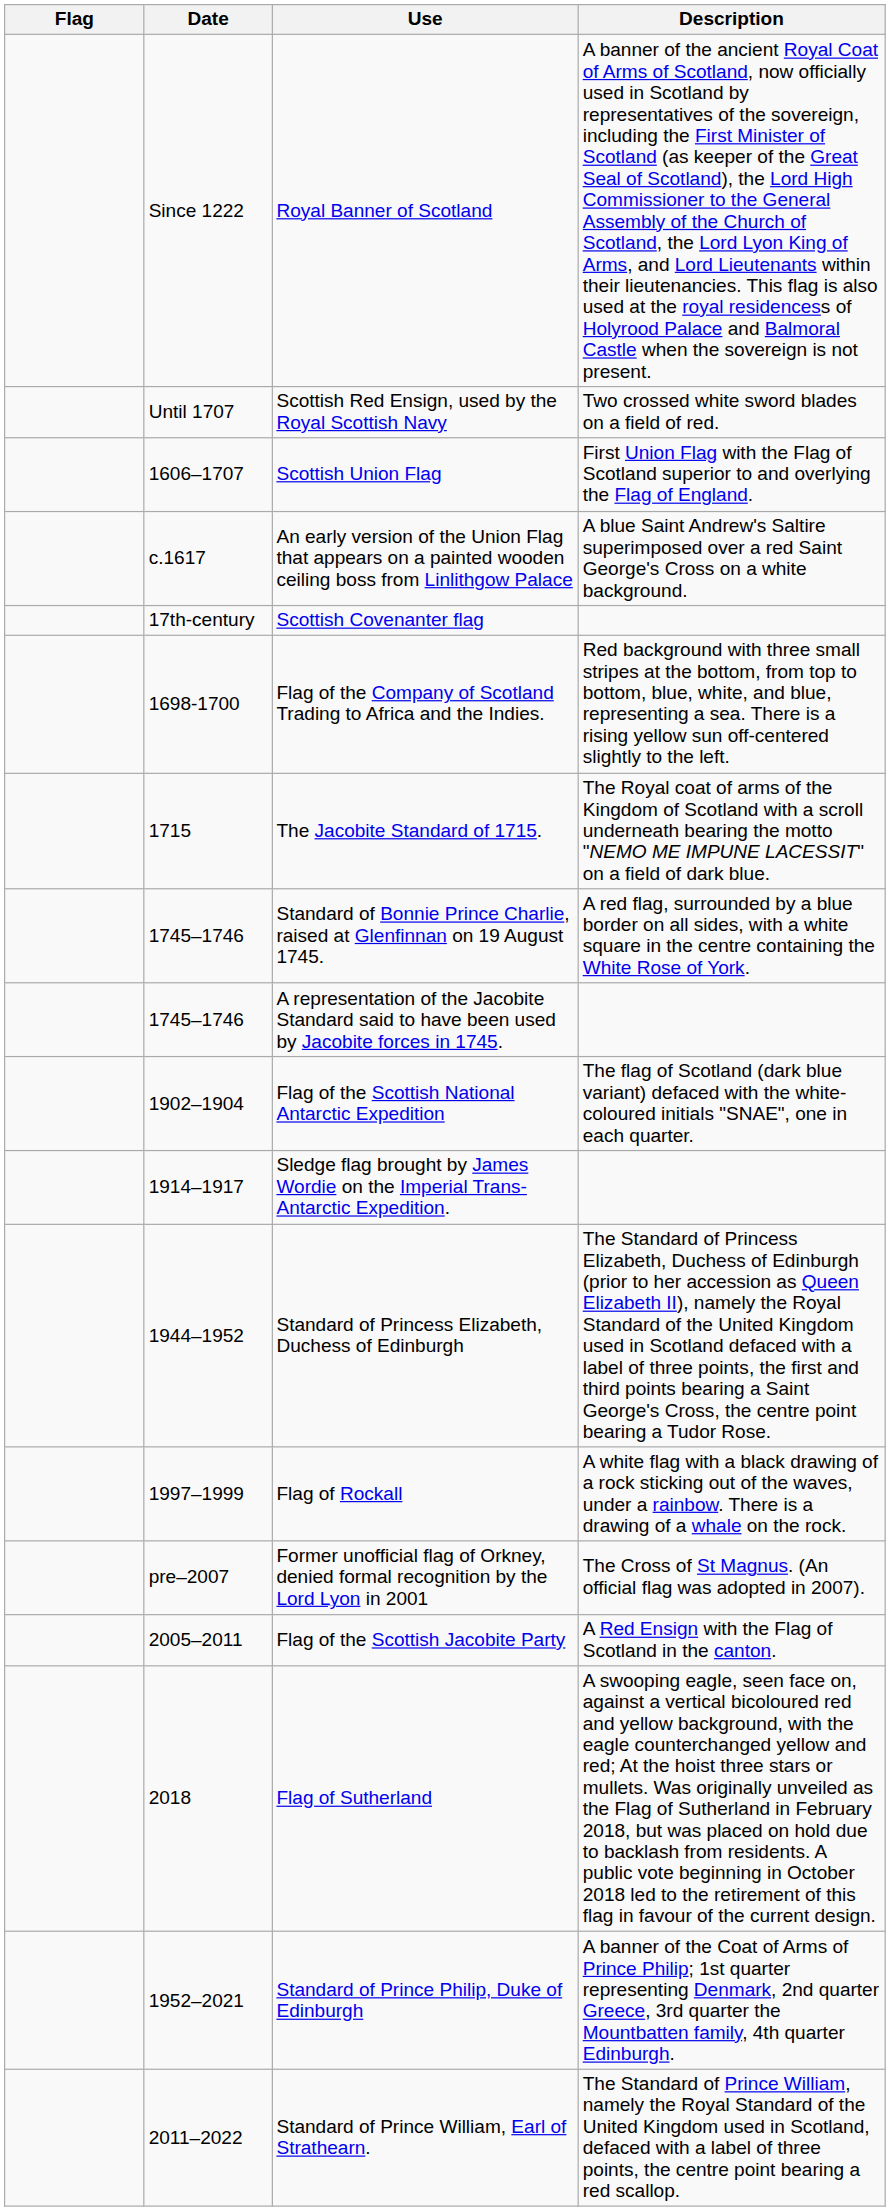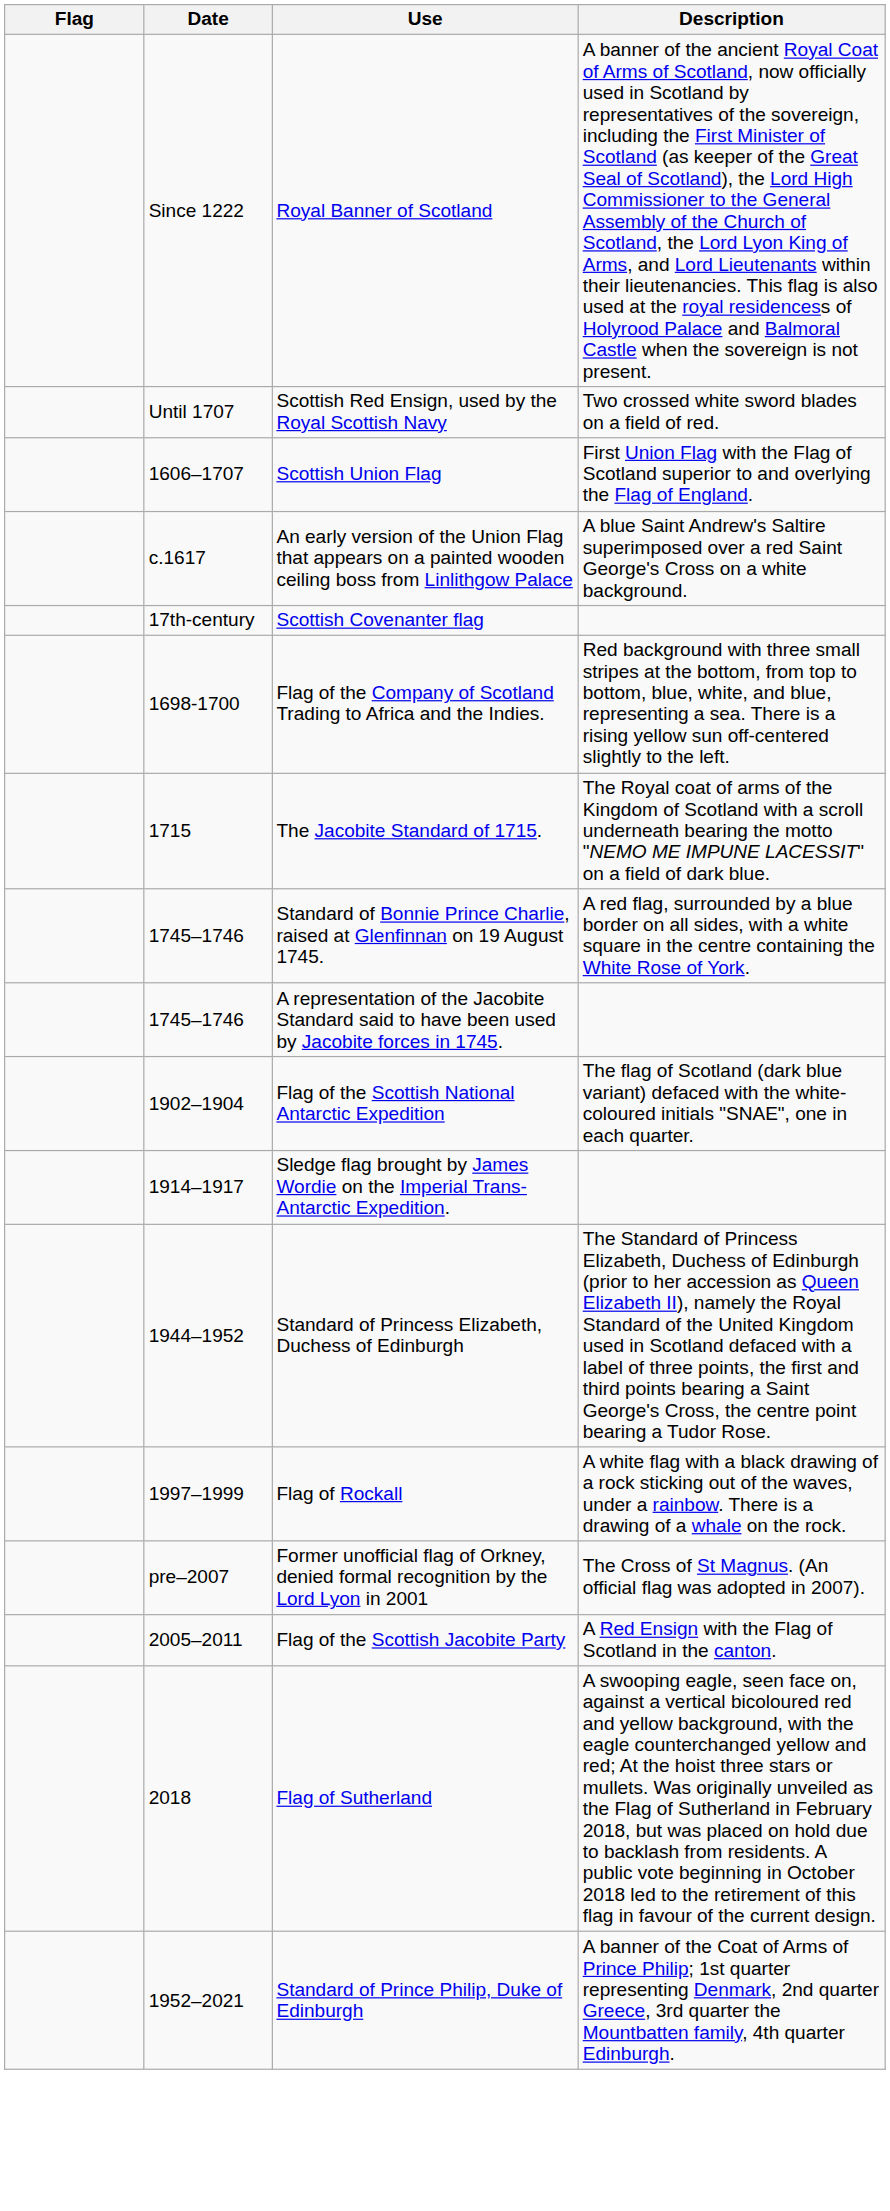 <table class="wikitable">
 <tr style="background:#efefef;">
 <th style="width:110px;">Flag</th>
 <th style="width:100px;">Date</th>
 <th style="width:250px;">Use</th>
 <th style="width:250px;">Description</th>
 </tr>
 <tr>
 <td></td>
 <td>Since 1222</td>
 <td><a href='#'>Royal Banner of Scotland</a></td>
 <td>A banner of the ancient <a href='#'>Royal Coat of Arms of Scotland</a>, now officially used in Scotland by representatives of the sovereign, including the <a href='#'>First Minister of Scotland</a> (as keeper of the <a href='#'>Great Seal of Scotland</a>), the <a href='#'>Lord High Commissioner to the General Assembly of the Church of Scotland</a>, the <a href='#'>Lord Lyon King of Arms</a>, and <a href='#'>Lord Lieutenants</a> within their lieutenancies. This flag is also used at the <a href='#'>royal residences</a>s of <a href='#'>Holyrood Palace</a> and <a href='#'>Balmoral Castle</a> when the sovereign is not present.</td>
 </tr>
 <tr>
 <td></td>
 <td>Until 1707</td>
 <td>Scottish Red Ensign, used by the <a href='#'>Royal Scottish Navy</a></td>
 <td>Two crossed white sword blades on a field of red.</td>
 </tr>
 <tr>
 <td></td>
 <td>1606–1707</td>
 <td><a href='#'>Scottish Union Flag</a></td>
 <td>First <a href='#'>Union Flag</a> with the Flag of Scotland superior to and overlying the <a href='#'>Flag of England</a>.</td>
 </tr>
 <tr>
 <td></td>
 <td>c.1617</td>
 <td>An early version of the Union Flag that appears on a painted wooden ceiling boss from <a href='#'>Linlithgow Palace</a></td>
 <td>A blue Saint Andrew's Saltire superimposed over a red Saint George's Cross on a white background.</td>
 </tr>
 <tr>
 <td></td>
 <td>17th-century</td>
 <td><a href='#'>Scottish Covenanter flag</a></td>
 <td></td>
 </tr>
 <tr>
 <td></td>
 <td>1698-1700</td>
 <td>Flag of the <a href='#'>Company of Scotland</a> Trading to Africa and the Indies.</td>
 <td>Red background with three small stripes at the bottom, from top to bottom, blue, white, and blue, representing a sea. There is a rising yellow sun off-centered slightly to the left.</td>
 </tr>
 <tr>
 <td></td>
 <td>1715</td>
 <td>The <a href='#'>Jacobite Standard of 1715</a>.</td>
 <td>The Royal coat of arms of the Kingdom of Scotland with a scroll underneath bearing the motto "<em>NEMO ME IMPUNE LACESSIT</em>" on a field of dark blue.</td>
 </tr>
 <tr>
 <td></td>
 <td>1745–1746</td>
 <td>Standard of <a href='#'>Bonnie Prince Charlie</a>, raised at <a href='#'>Glenfinnan</a> on 19 August 1745.</td>
 <td>A red flag, surrounded by a blue border on all sides, with a white square in the centre containing the <a href='#'>White Rose of York</a>.</td>
 </tr>
 <tr>
 <td></td>
 <td>1745–1746</td>
 <td>A representation of the Jacobite Standard said to have been used by <a href='#'>Jacobite forces in 1745</a>.</td>
 <td></td>
 </tr>
 <tr>
 <td></td>
 <td>1902–1904</td>
 <td>Flag of the <a href='#'>Scottish National Antarctic Expedition</a></td>
 <td>The flag of Scotland (dark blue variant) defaced with the white-coloured initials "SNAE", one in each quarter.</td>
 </tr>
 <tr>
 <td></td>
 <td>1914–1917</td>
 <td>Sledge flag brought by <a href='#'>James Wordie</a> on the <a href='#'>Imperial Trans-Antarctic Expedition</a>.</td>
 <td></td>
 </tr>
 <tr>
 <td></td>
 <td>1944–1952</td>
 <td>Standard of Princess Elizabeth, Duchess of Edinburgh</td>
 <td>The Standard of Princess Elizabeth, Duchess of Edinburgh (prior to her accession as <a href='#'>Queen Elizabeth II</a>), namely the Royal Standard of the United Kingdom used in Scotland defaced with a label of three points, the first and third points bearing a Saint George's Cross, the centre point bearing a Tudor Rose.</td>
 </tr>
 <tr>
 <td></td>
 <td>1997–1999</td>
 <td>Flag of <a href='#'>Rockall</a></td>
 <td>A white flag with a black drawing of a rock sticking out of the waves, under a <a href='#'>rainbow</a>. There is a drawing of a <a href='#'>whale</a> on the rock.</td>
 </tr>
 <tr>
 <td></td>
 <td>pre–2007</td>
 <td>Former unofficial flag of Orkney, denied formal recognition by the <a href='#'>Lord Lyon</a> in 2001</td>
 <td>The Cross of <a href='#'>St Magnus</a>. (An official flag was adopted in 2007).</td>
 </tr>
 <tr>
 <td></td>
 <td>2005–2011</td>
 <td>Flag of the <a href='#'>Scottish Jacobite Party</a></td>
 <td>A <a href='#'>Red Ensign</a> with the Flag of Scotland in the <a href='#'>canton</a>.</td>
 </tr>
 <tr>
 <td></td>
 <td>2018</td>
 <td><a href='#'>Flag of Sutherland</a></td>
 <td>A swooping eagle, seen face on, against a vertical bicoloured red and yellow background, with the eagle counterchanged yellow and red; At the hoist three stars or mullets.  Was originally unveiled as the Flag of Sutherland in February 2018, but was placed on hold due to backlash from residents. A public vote beginning in October 2018 led to the retirement of this flag in favour of the current design.</td>
 </tr>
 <tr>
 <td></td>
 <td>1952–2021</td>
 <td><a href='#'>Standard of Prince Philip, Duke of Edinburgh</a></td>
 <td>A banner of the Coat of Arms of <a href='#'>Prince Philip</a>; 1st quarter representing <a href='#'>Denmark</a>, 2nd quarter <a href='#'>Greece</a>, 3rd quarter the <a href='#'>Mountbatten family</a>, 4th quarter <a href='#'>Edinburgh</a>.</td>
 </tr>
-<tr>
-<td></td>
-<td>2011–2022</td>
-<td>Standard of Prince William, <a href='#'>Earl of Strathearn</a>.</td>
-<td>The Standard of <a href='#'>Prince William</a>, namely the Royal Standard of the United Kingdom used in Scotland, defaced with a label of three points, the centre point bearing a red scallop.</td>
-</tr>
 </table>
